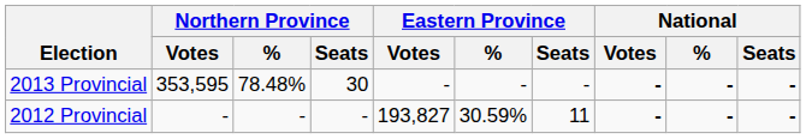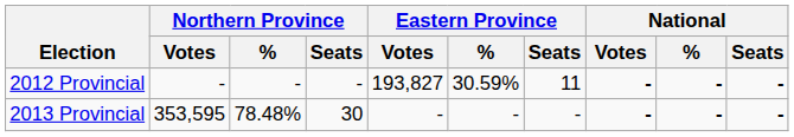 <table class="wikitable" style="text-align:right; font-size:100%">
 <tr>
 <th valign=bottom rowspan=2>Election</th>
 <th colspan=3><a href='#'>Northern Province</a></th>
 <th colspan=3><a href='#'>Eastern Province</a></th>
 <th colspan=3>National</th>
 </tr>
 <tr>
 <th width="50">Votes</th>
 <th width="50">%</th>
 <th width="40">Seats</th>
 <th width="50">Votes</th>
 <th width="50">%</th>
 <th width="40">Seats</th>
 <th width="50">Votes</th>
 <th width="50">%</th>
 <th width="40">Seats</th>
 </tr>
 <tr>
+<td align=left><a href='#'>2012 Provincial</a></td>
+<td>-</td>
+<td>-</td>
+<td>-</td>
+<td>193,827</td>
+<td>30.59%</td>
+<td>11</td>
+<td><strong>-</strong></td>
+<td><strong>-</strong></td>
+<td><strong>-</strong></td>
+</tr>
+<tr>
 <td align=left><a href='#'>2013 Provincial</a></td>
 <td>353,595</td>
 <td>78.48%</td>
 <td>30</td>
 <td>-</td>
 <td>-</td>
 <td>-</td>
 <td><strong>-</strong></td>
 <td><strong>-</strong></td>
 <td><strong>-</strong></td>
 </tr>
-<tr>
-<td align=left><a href='#'>2012 Provincial</a></td>
-<td>-</td>
-<td>-</td>
-<td>-</td>
-<td>193,827</td>
-<td>30.59%</td>
-<td>11</td>
-<td><strong>-</strong></td>
-<td><strong>-</strong></td>
-<td><strong>-</strong></td>
-</tr>
 </table>
